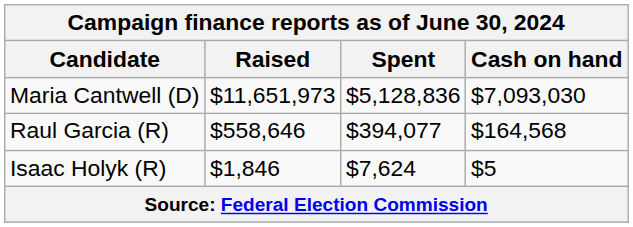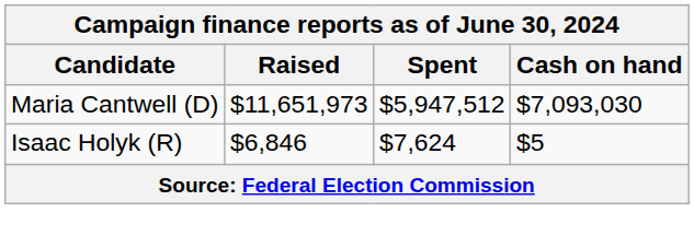 <table class="wikitable sortable">
 <tr>
 <th colspan=4>Campaign finance reports as of June 30, 2024</th>
 </tr>
 <tr style="text-align:center;">
 <th>Candidate</th>
 <th>Raised</th>
 <th>Spent</th>
 <th>Cash on hand</th>
 </tr>
 <tr>
 <td>Maria Cantwell (D)</td>
 <td>$11,651,973</td>
-<td>$5,128,836</td>
+<td>$5,947,512</td>
 <td>$7,093,030</td>
 </tr>
 <tr>
-<td>Raul Garcia (R)</td>
-<td>$558,646</td>
-<td>$394,077</td>
-<td>$164,568</td>
-</tr>
-<tr>
 <td>Isaac Holyk (R)</td>
-<td>$1,846</td>
+<td>$6,846</td>
 <td>$7,624</td>
 <td>$5</td>
 </tr>
 <tr>
 <th colspan="4"><small>Source: <a href='#'>Federal Election Commission</a></small></th>
 </tr>
 </table>
